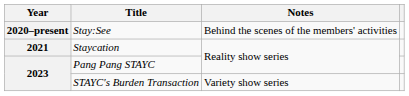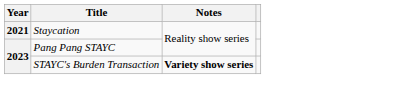 <table class="wikitable plainrowheaders sortable">
 <tr>
 <th scope="col">Year</th>
 <th scope="col">Title</th>
 <th scope="col">Notes</th>
 <th scope="col" class="unsortable"></th>
-</tr>
-<tr>
-<th scope="row">2020–present</th>
-<td><em>Stay:See</em></td>
-<td>Behind the scenes of the members' activities</td>
-<td style="text-align:center"></td>
 </tr>
 <tr>
 <th scope="row">2021</th>
 <td><em>Staycation</em></td>
 <td rowspan="2">Reality show series</td>
 <td style="text-align:center"></td>
 </tr>
 <tr>
 <th scope="row" rowspan="2">2023</th>
 <td><em>Pang Pang STAYC</em></td>
 <td style="text-align:center"></td>
 </tr>
 <tr>
 <td><em>STAYC's Burden Transaction</em></td>
-<td>Variety show series</td>
+<td><strong>Variety show series</strong></td>
 <td style="text-align:center"></td>
 </tr>
 </table>
